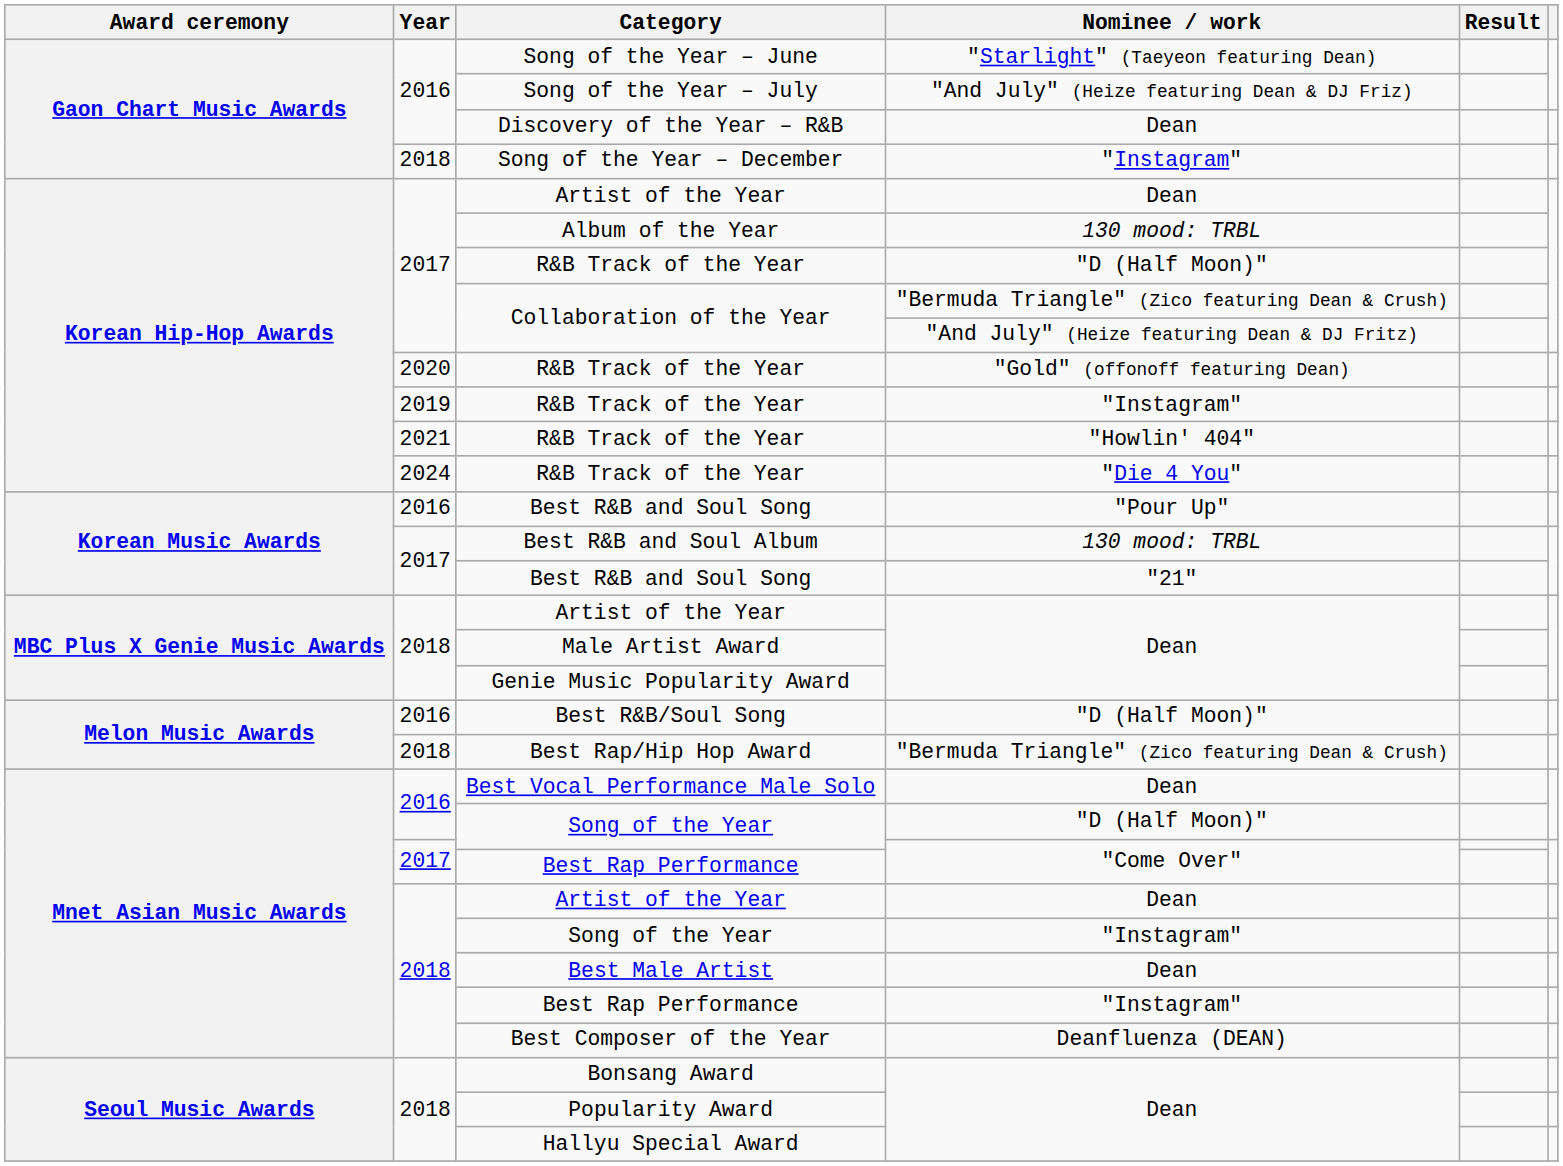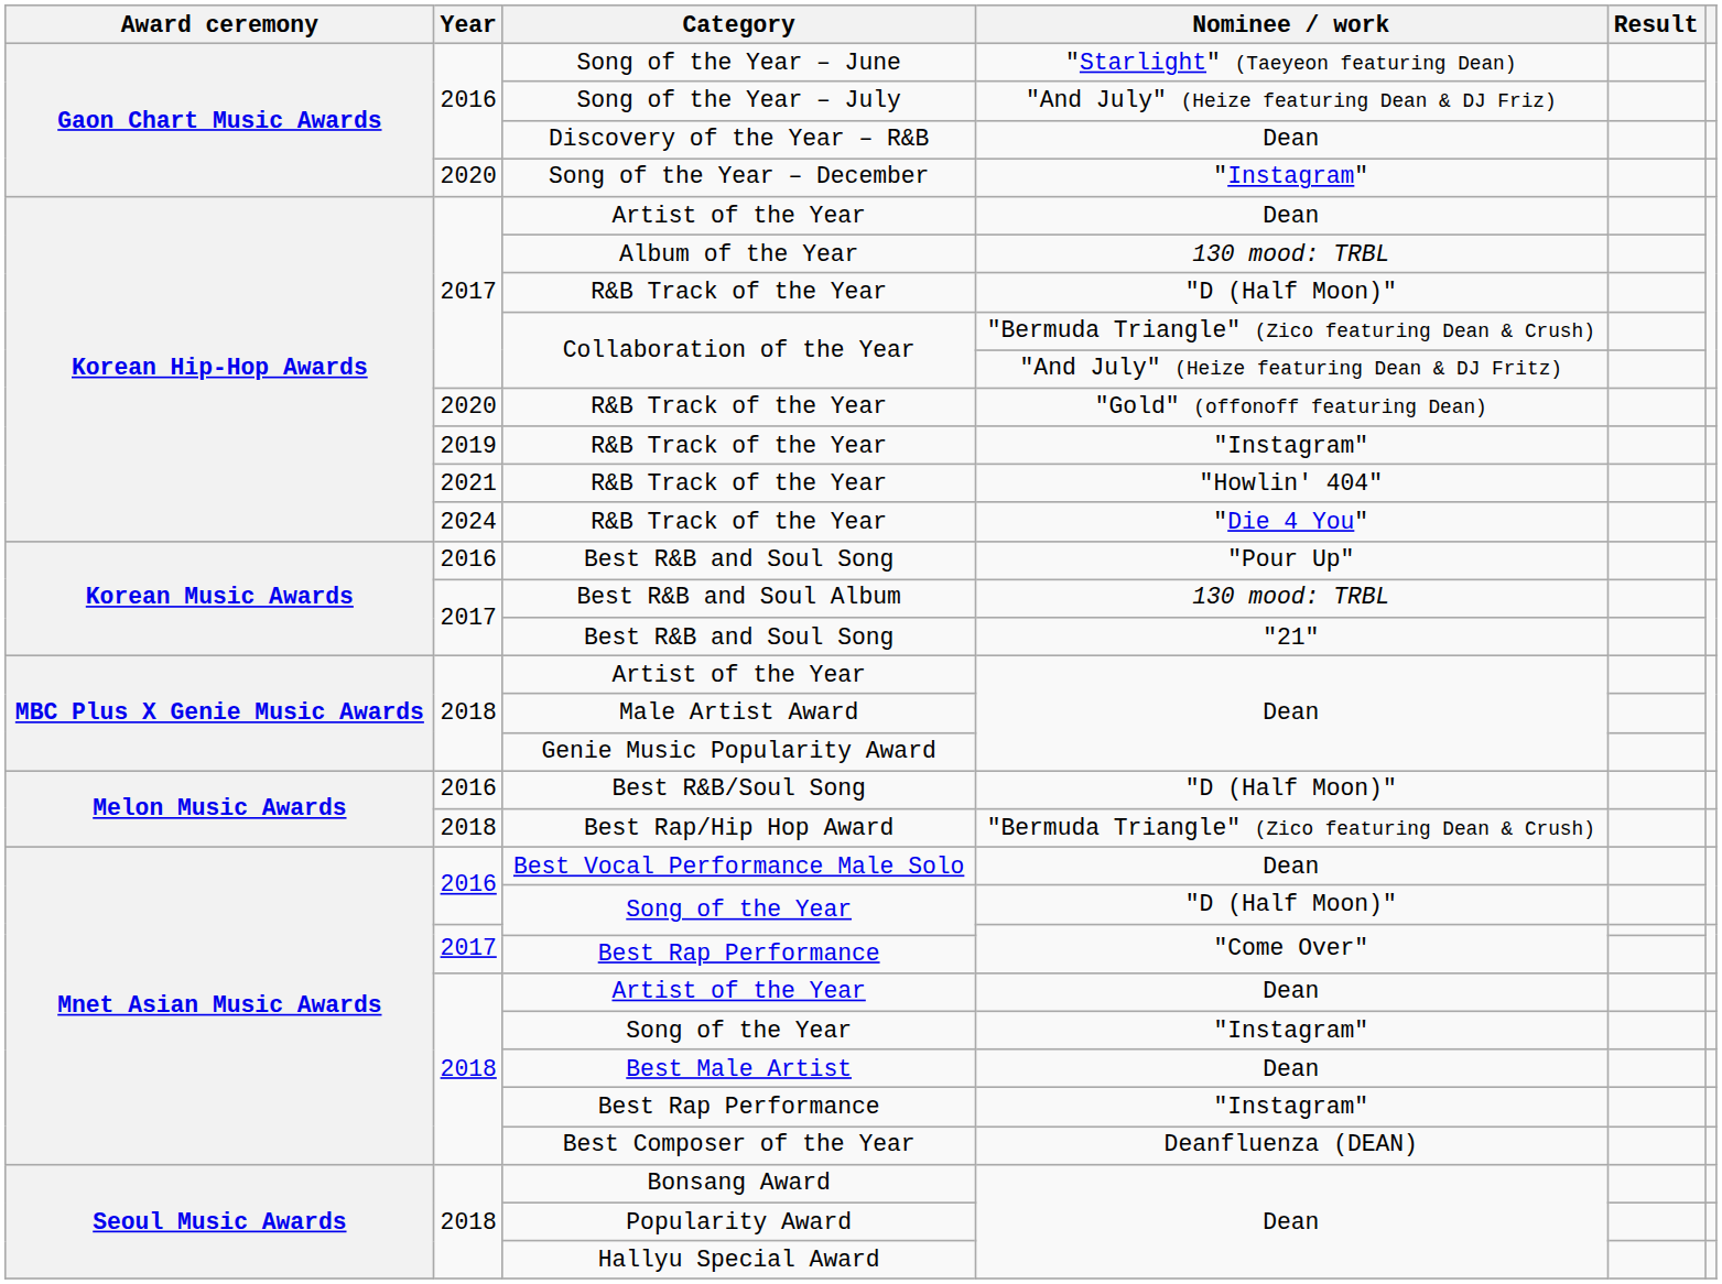 <table class="wikitable sortable plainrowheaders" style="text-align:center; width:75%">
 <tr>
 <th scope="col">Award ceremony</th>
 <th scope="col">Year</th>
 <th scope="col">Category</th>
 <th scope="col">Nominee / work</th>
 <th scope="col">Result</th>
 <th scope="col"></th>
 </tr>
 <tr>
 <th scope="row" rowspan="4"><a href='#'>Gaon Chart Music Awards</a></th>
 <td rowspan="3">2016</td>
 <td>Song of the Year – June</td>
 <td>"<a href='#'>Starlight</a>" <small>(Taeyeon featuring Dean)</small></td>
 <td></td>
 <td rowspan="2"></td>
 </tr>
 <tr>
 <td>Song of the Year – July</td>
 <td>"And July" <small>(Heize featuring Dean & DJ Friz)</small></td>
 <td></td>
 </tr>
 <tr>
 <td>Discovery of the Year – R&B</td>
 <td>Dean</td>
 <td></td>
 <td></td>
 </tr>
 <tr>
-<td>2018</td>
+<td>2020</td>
 <td>Song of the Year – December</td>
 <td>"<a href='#'>Instagram</a>"</td>
 <td></td>
 <td></td>
 </tr>
 <tr>
 <th scope="row" rowspan="9"><a href='#'>Korean Hip-Hop Awards</a></th>
 <td rowspan="5">2017</td>
 <td>Artist of the Year</td>
 <td>Dean</td>
 <td></td>
 <td rowspan="5"></td>
 </tr>
 <tr>
 <td>Album of the Year</td>
 <td><em>130 mood: TRBL</em></td>
 <td></td>
 </tr>
 <tr>
 <td>R&B Track of the Year</td>
 <td>"D (Half Moon)"</td>
 <td></td>
 </tr>
 <tr>
 <td rowspan="2">Collaboration of the Year</td>
 <td>"Bermuda Triangle" <small>(Zico featuring Dean & Crush)</small></td>
 <td></td>
 </tr>
 <tr>
 <td>"And July" <small>(Heize featuring Dean & DJ Fritz)</small></td>
 <td></td>
 </tr>
 <tr>
 <td>2020</td>
 <td>R&B Track of the Year</td>
 <td>"Gold" <small>(offonoff featuring Dean)</small></td>
 <td></td>
 <td></td>
 </tr>
 <tr>
 <td>2019</td>
 <td>R&B Track of the Year</td>
 <td>"Instagram"</td>
 <td></td>
 <td></td>
 </tr>
 <tr>
 <td>2021</td>
 <td>R&B Track of the Year</td>
 <td>"Howlin' 404"</td>
 <td></td>
 <td></td>
 </tr>
 <tr>
 <td>2024</td>
 <td>R&B Track of the Year</td>
 <td>"<a href='#'>Die 4 You</a>"</td>
 <td></td>
 <td></td>
 </tr>
 <tr>
 <th scope="row" rowspan="3"><a href='#'>Korean Music Awards</a></th>
 <td>2016</td>
 <td>Best R&B and Soul Song</td>
 <td>"Pour Up"</td>
 <td></td>
 <td></td>
 </tr>
 <tr>
 <td rowspan="2">2017</td>
 <td>Best R&B and Soul Album</td>
 <td><em>130 mood: TRBL</em></td>
 <td></td>
 <td rowspan="2"></td>
 </tr>
 <tr>
 <td>Best R&B and Soul Song</td>
 <td>"21"</td>
 <td></td>
 </tr>
 <tr>
 <th scope="row" rowspan="3"><a href='#'>MBC Plus X Genie Music Awards</a></th>
 <td rowspan="3">2018</td>
 <td>Artist of the Year</td>
 <td rowspan="3">Dean</td>
 <td></td>
 <td rowspan="3"></td>
 </tr>
 <tr>
 <td>Male Artist Award</td>
 <td></td>
 </tr>
 <tr>
 <td>Genie Music Popularity Award</td>
 <td></td>
 </tr>
 <tr>
 <th scope="row" rowspan="2"><a href='#'>Melon Music Awards</a></th>
 <td>2016</td>
 <td>Best R&B/Soul Song</td>
 <td>"D (Half Moon)"</td>
 <td></td>
 <td></td>
 </tr>
 <tr>
 <td>2018</td>
 <td>Best Rap/Hip Hop Award</td>
 <td>"Bermuda Triangle" <small>(Zico featuring Dean & Crush)</small></td>
 <td></td>
 <td></td>
 </tr>
 <tr>
 <th scope="row" rowspan="9"><a href='#'>Mnet Asian Music Awards</a></th>
 <td rowspan="2"><a href='#'>2016</a></td>
 <td><a href='#'>Best Vocal Performance Male Solo</a></td>
 <td>Dean</td>
 <td></td>
 <td rowspan="2"></td>
 </tr>
 <tr>
 <td rowspan="2"><a href='#'>Song of the Year</a></td>
 <td>"D (Half Moon)"</td>
 <td></td>
 </tr>
 <tr>
 <td rowspan="2"><a href='#'>2017</a></td>
 <td rowspan="2">"Come Over"</td>
 <td></td>
 <td rowspan="2"></td>
 </tr>
 <tr>
 <td><a href='#'>Best Rap Performance</a></td>
 <td></td>
 </tr>
 <tr>
 <td rowspan="5"><a href='#'>2018</a></td>
 <td><a href='#'>Artist of the Year</a></td>
 <td>Dean</td>
 <td></td>
 <td></td>
 </tr>
 <tr>
 <td>Song of the Year</td>
 <td>"Instagram"</td>
 <td></td>
 <td></td>
 </tr>
 <tr>
 <td><a href='#'>Best Male Artist</a></td>
 <td>Dean</td>
 <td></td>
 <td></td>
 </tr>
 <tr>
 <td>Best Rap Performance</td>
 <td>"Instagram"</td>
 <td></td>
 <td></td>
 </tr>
 <tr>
 <td>Best Composer of the Year</td>
 <td>Deanfluenza (DEAN)</td>
 <td></td>
 <td></td>
 </tr>
 <tr>
 <th scope="row" rowspan="3"><a href='#'>Seoul Music Awards</a></th>
 <td rowspan="3">2018</td>
 <td>Bonsang Award</td>
 <td rowspan="3">Dean</td>
 <td></td>
 <td></td>
 </tr>
 <tr>
 <td>Popularity Award</td>
 <td></td>
 <td></td>
 </tr>
 <tr>
 <td>Hallyu Special Award</td>
 <td></td>
 <td></td>
 </tr>
 </table>
